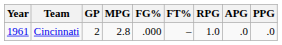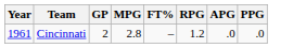 <table class="wikitable sortable" style="font-size:95%; text-align:right;">
 <tr>
 <th>Year</th>
 <th>Team</th>
 <th>GP</th>
 <th>MPG</th>
-<th>FG%</th>
 <th>FT%</th>
 <th>RPG</th>
 <th>APG</th>
 <th>PPG</th>
 </tr>
 <tr>
 <td style="text-align:left;"><a href='#'>1961</a></td>
 <td style="text-align:left;"><a href='#'>Cincinnati</a></td>
 <td>2</td>
 <td>2.8</td>
-<td>.000</td>
 <td>–</td>
-<td>1.0</td>
+<td>1.2</td>
 <td>.0</td>
 <td>.0</td>
 </tr>
 </table>
